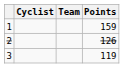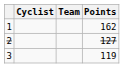 <table class="wikitable">
 <tr>
 <th></th>
 <th>Cyclist</th>
 <th>Team</th>
 <th>Points</th>
 </tr>
 <tr>
 <td>1</td>
 <td> </td>
 <td></td>
-<td align="right">159</td>
+<td align="right">162</td>
 </tr>
 <tr>
 <td><s>2</s></td>
 <td><s></s></td>
 <td><s></s></td>
-<td align="right"><s>126</s></td>
+<td align="right"><s>127</s></td>
 </tr>
 <tr>
 <td>3</td>
 <td></td>
 <td></td>
 <td align="right">119</td>
 </tr>
 </table>
